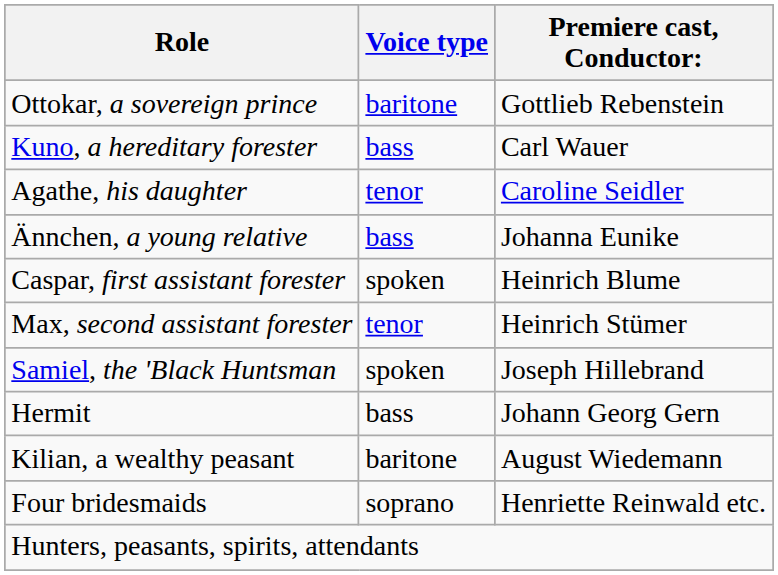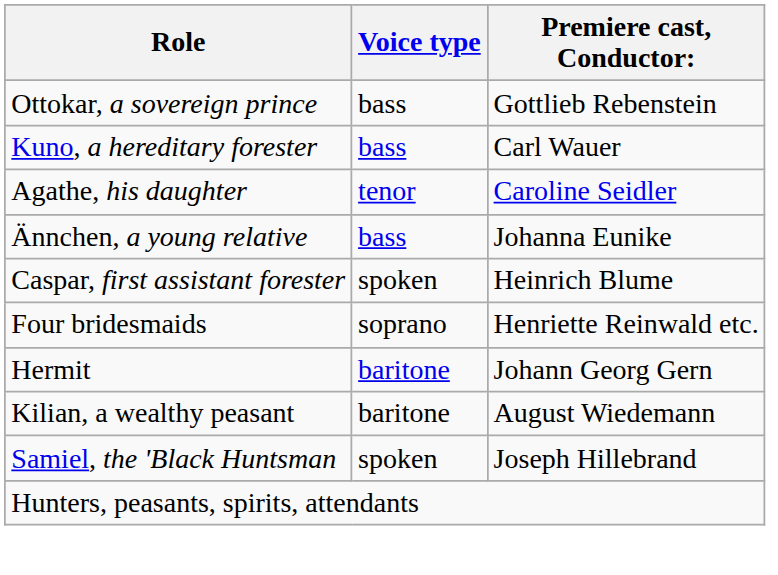 <table class="wikitable">
 <tr>
 <th>Role</th>
 <th><a href='#'>Voice type</a></th>
 <th>Premiere cast, <br>Conductor: </th>
 </tr>
 <tr>
 <td>Ottokar, <em>a sovereign prince</em></td>
-<td><a href='#'>baritone</a></td>
+<td>bass</td>
 <td>Gottlieb Rebenstein</td>
 </tr>
 <tr>
 <td><a href='#'>Kuno</a>, <em>a hereditary forester</em></td>
 <td><a href='#'>bass</a></td>
 <td>Carl Wauer</td>
 </tr>
 <tr>
 <td>Agathe, <em>his daughter</em></td>
 <td><a href='#'>tenor</a></td>
 <td><a href='#'>Caroline Seidler</a></td>
 </tr>
 <tr>
 <td>Ännchen, <em>a young relative</em></td>
 <td><a href='#'>bass</a></td>
 <td>Johanna Eunike</td>
 </tr>
 <tr>
 <td>Caspar, <em>first assistant forester</em></td>
 <td>spoken</td>
 <td>Heinrich Blume</td>
 </tr>
 <tr>
-<td>Max, <em>second assistant forester</em></td>
-<td><a href='#'>tenor</a></td>
-<td>Heinrich Stümer</td>
-</tr>
-<tr>
-<td><a href='#'>Samiel</a>, <em>the 'Black Huntsman<strong></td>
-<td>spoken</td>
-<td>Joseph Hillebrand</td>
+<td>Four bridesmaids</td>
+<td>soprano</td>
+<td>Henriette Reinwald etc.</td>
 </tr>
 <tr>
 <td>Hermit</td>
-<td>bass</td>
+<td><a href='#'>baritone</a></td>
 <td>Johann Georg Gern</td>
 </tr>
 <tr>
 <td>Kilian, </em>a wealthy peasant<em></td>
 <td>baritone</td>
 <td>August Wiedemann</td>
 </tr>
 <tr>
-<td>Four bridesmaids</td>
-<td>soprano</td>
-<td>Henriette Reinwald etc.</td>
+<td><a href='#'>Samiel</a>, <em>the 'Black Huntsman<strong></td>
+<td>spoken</td>
+<td>Joseph Hillebrand</td>
 </tr>
 <tr>
 <td colspan=3></em>Hunters, peasants, spirits, attendants<em></td>
 </tr>
 </table>
